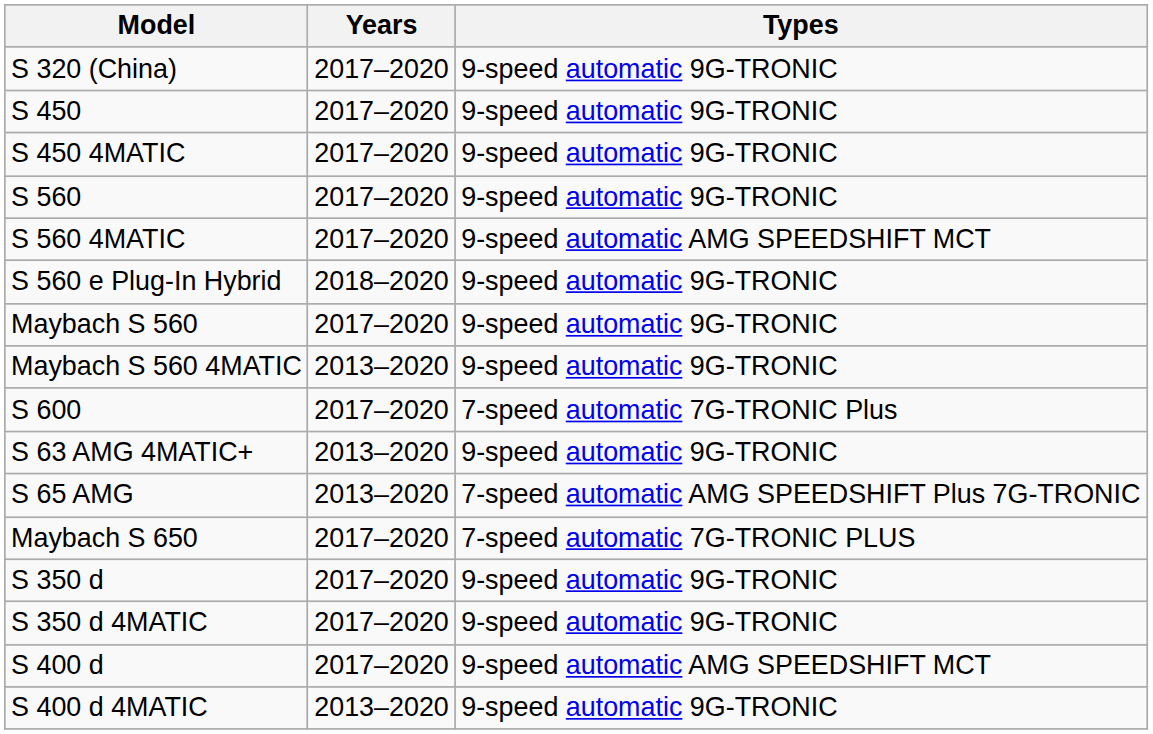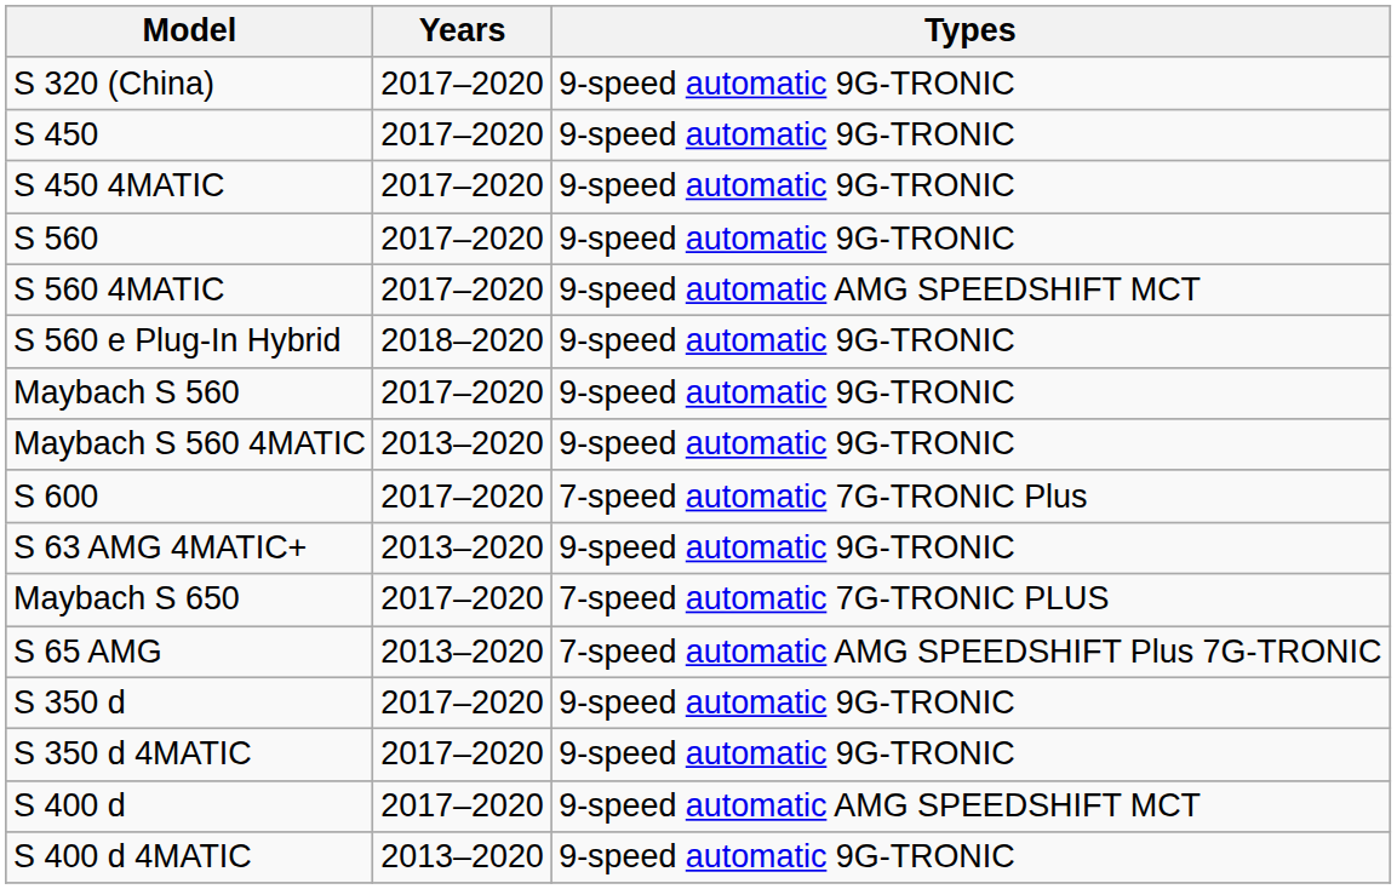 <table class=wikitable>
 <tr>
 <th>Model</th>
 <th>Years</th>
 <th>Types</th>
 </tr>
 <tr>
 <td>S 320 (China)</td>
 <td>2017–2020</td>
 <td>9-speed <a href='#'>automatic</a> 9G-TRONIC</td>
 </tr>
 <tr>
 <td>S 450</td>
 <td>2017–2020</td>
 <td>9-speed <a href='#'>automatic</a> 9G-TRONIC</td>
 </tr>
 <tr>
 <td>S 450 4MATIC</td>
 <td>2017–2020</td>
 <td>9-speed <a href='#'>automatic</a> 9G-TRONIC</td>
 </tr>
 <tr>
 <td>S 560</td>
 <td>2017–2020</td>
 <td>9-speed <a href='#'>automatic</a> 9G-TRONIC</td>
 </tr>
 <tr>
 <td>S 560 4MATIC</td>
 <td>2017–2020</td>
 <td>9-speed <a href='#'>automatic</a> AMG SPEEDSHIFT MCT</td>
 </tr>
 <tr>
 <td>S 560 e Plug-In Hybrid</td>
 <td>2018–2020</td>
 <td>9-speed <a href='#'>automatic</a> 9G-TRONIC</td>
 </tr>
 <tr>
 <td>Maybach S 560</td>
 <td>2017–2020</td>
 <td>9-speed <a href='#'>automatic</a> 9G-TRONIC</td>
 </tr>
 <tr>
 <td>Maybach S 560 4MATIC</td>
 <td>2013–2020</td>
 <td>9-speed <a href='#'>automatic</a> 9G-TRONIC</td>
 </tr>
 <tr>
 <td>S 600</td>
 <td>2017–2020</td>
 <td>7-speed <a href='#'>automatic</a> 7G-TRONIC Plus</td>
 </tr>
 <tr>
 <td>S 63 AMG 4MATIC+</td>
 <td>2013–2020</td>
 <td>9-speed <a href='#'>automatic</a> 9G-TRONIC</td>
 </tr>
 <tr>
+<td>Maybach S 650</td>
+<td>2017–2020</td>
+<td>7-speed <a href='#'>automatic</a> 7G-TRONIC PLUS</td>
+</tr>
+<tr>
 <td>S 65 AMG</td>
 <td>2013–2020</td>
 <td>7-speed <a href='#'>automatic</a> AMG SPEEDSHIFT Plus 7G-TRONIC</td>
-</tr>
-<tr>
-<td>Maybach S 650</td>
-<td>2017–2020</td>
-<td>7-speed <a href='#'>automatic</a> 7G-TRONIC PLUS</td>
 </tr>
 <tr>
 <td>S 350 d</td>
 <td>2017–2020</td>
 <td>9-speed <a href='#'>automatic</a> 9G-TRONIC</td>
 </tr>
 <tr>
 <td>S 350 d 4MATIC</td>
 <td>2017–2020</td>
 <td>9-speed <a href='#'>automatic</a> 9G-TRONIC</td>
 </tr>
 <tr>
 <td>S 400 d</td>
 <td>2017–2020</td>
 <td>9-speed <a href='#'>automatic</a> AMG SPEEDSHIFT MCT</td>
 </tr>
 <tr>
 <td>S 400 d 4MATIC</td>
 <td>2013–2020</td>
 <td>9-speed <a href='#'>automatic</a> 9G-TRONIC</td>
 </tr>
 </table>
